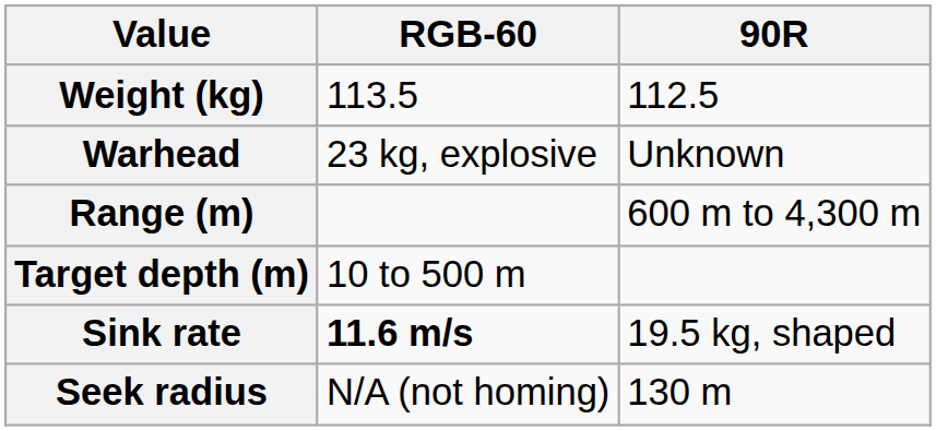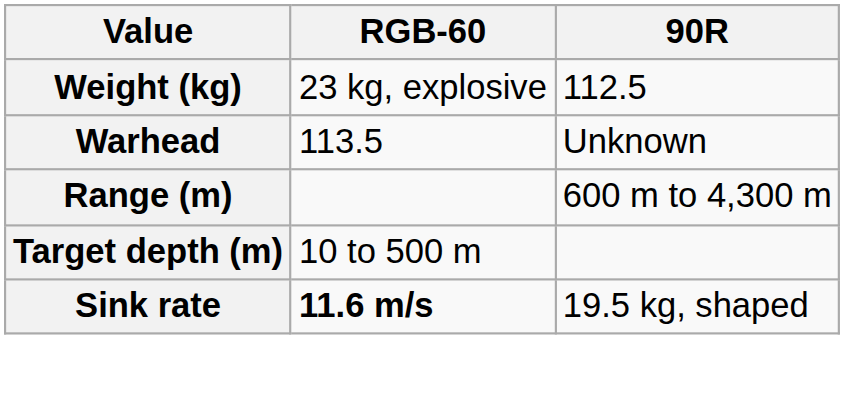 <table class=wikitable>
 <tr>
 <th>Value</th>
 <th>RGB-60</th>
 <th>90R</th>
 </tr>
 <tr>
 <th>Weight (kg)</th>
-<td>113.5</td>
+<td>23 kg, explosive</td>
 <td>112.5</td>
 </tr>
 <tr>
 <th>Warhead</th>
-<td>23 kg, explosive</td>
+<td>113.5</td>
 <td>Unknown</td>
 </tr>
 <tr>
 <th>Range (m)</th>
 <td></td>
 <td>600 m to 4,300 m</td>
 </tr>
 <tr>
 <th>Target depth (m)</th>
 <td>10 to 500 m</td>
 <td></td>
 </tr>
 <tr>
 <th>Sink rate</th>
 <td><strong>11.6 m/s</strong></td>
 <td>19.5 kg, shaped</td>
 </tr>
-<tr>
-<th>Seek radius</th>
-<td>N/A (not homing)</td>
-<td>130 m</td>
-</tr>
 </table>
